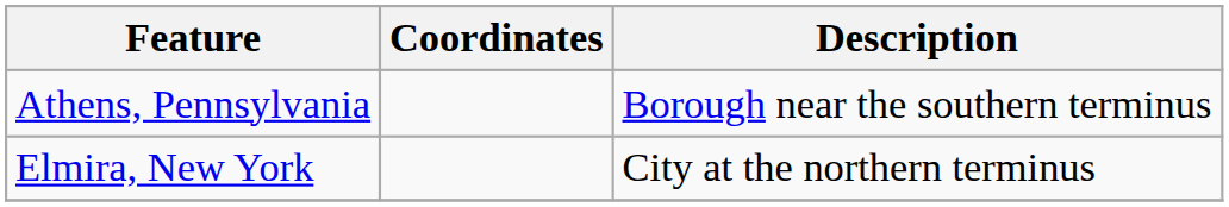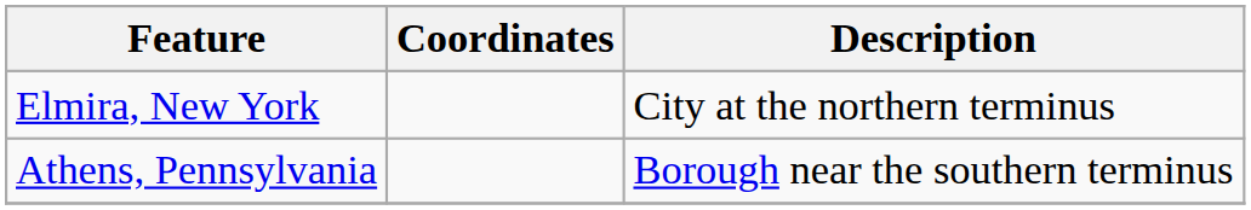 <table class="wikitable">
 <tr>
 <th>Feature</th>
 <th>Coordinates</th>
 <th>Description</th>
 </tr>
 <tr>
+<td><a href='#'>Elmira, New York</a></td>
+<td></td>
+<td>City at the northern terminus</td>
+</tr>
+<tr>
 <td><a href='#'>Athens, Pennsylvania</a></td>
 <td></td>
 <td><a href='#'>Borough</a> near the southern terminus</td>
 </tr>
 <tr>
-<td><a href='#'>Elmira, New York</a></td>
-<td></td>
-<td>City at the northern terminus</td>
-</tr>
-<tr>
 </tr>
 </table>
